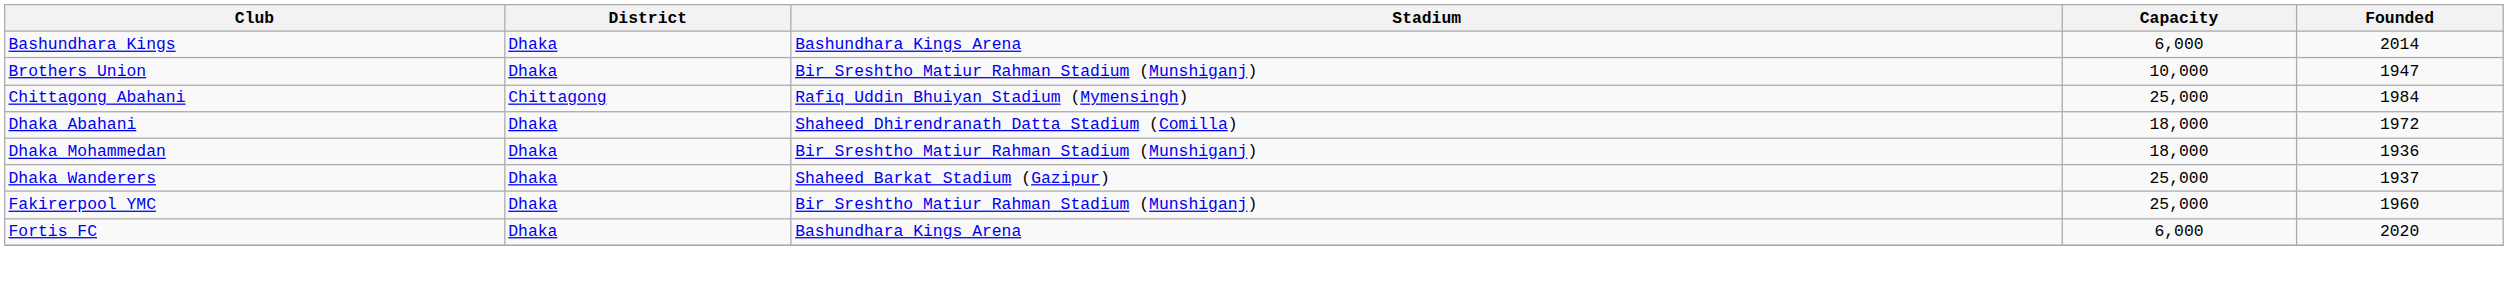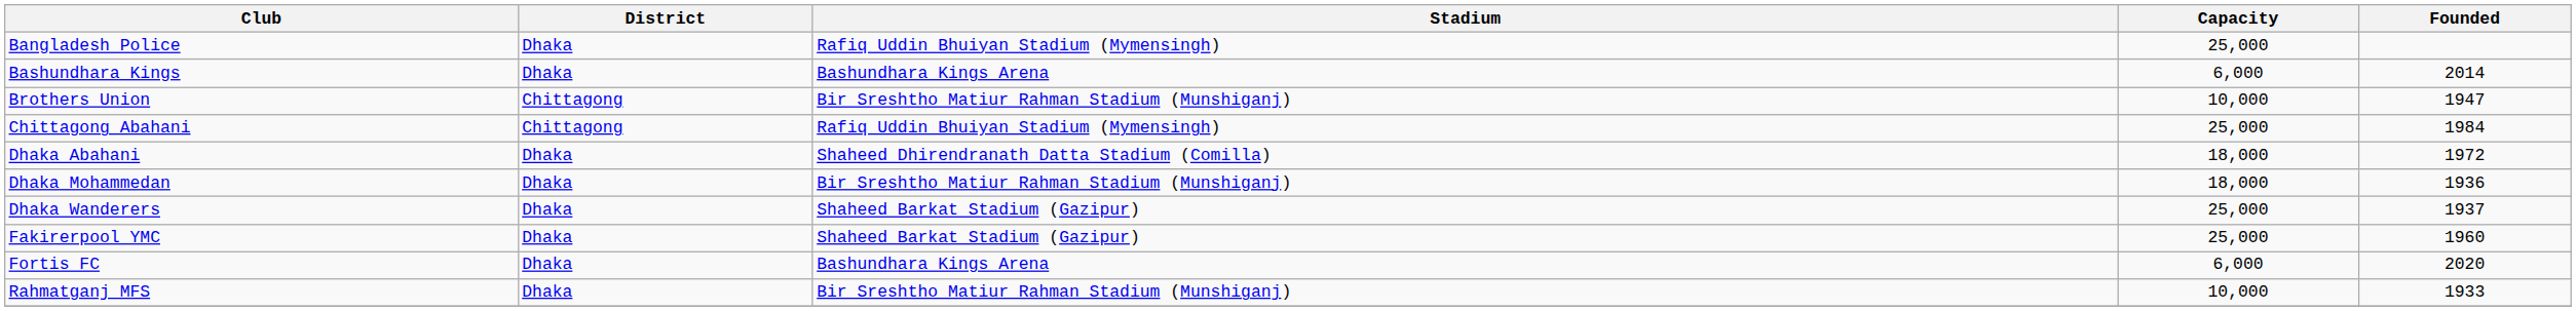 <table class="wikitable sortable" style="width:100%; text-align:left">
 <tr>
 <th>Club</th>
 <th>District</th>
 <th>Stadium</th>
 <th>Capacity</th>
 <th>Founded</th>
+</tr>
+<tr>
+<td><a href='#'>Bangladesh Police</a></td>
+<td><a href='#'>Dhaka</a></td>
+<td><a href='#'>Rafiq Uddin Bhuiyan Stadium</a> (<a href='#'>Mymensingh</a>)</td>
+<td align="center">25,000</td>
+<td align="center"></td>
 </tr>
 <tr>
 <td><a href='#'>Bashundhara Kings</a></td>
 <td><a href='#'>Dhaka</a></td>
 <td><a href='#'>Bashundhara Kings Arena</a></td>
 <td align="center">6,000</td>
 <td align="center">2014</td>
 </tr>
 <tr>
 <td><a href='#'>Brothers Union</a></td>
-<td><a href='#'>Dhaka</a></td>
+<td><a href='#'>Chittagong</a></td>
 <td><a href='#'>Bir Sreshtho Matiur Rahman Stadium</a> (<a href='#'>Munshiganj</a>)</td>
 <td align="center">10,000</td>
 <td align="center">1947</td>
 </tr>
 <tr>
 <td><a href='#'>Chittagong Abahani</a></td>
 <td><a href='#'>Chittagong</a></td>
 <td><a href='#'>Rafiq Uddin Bhuiyan Stadium</a> (<a href='#'>Mymensingh</a>)</td>
 <td align="center">25,000</td>
 <td align="center">1984</td>
 </tr>
 <tr>
 <td><a href='#'>Dhaka Abahani</a></td>
 <td><a href='#'>Dhaka</a></td>
 <td><a href='#'>Shaheed Dhirendranath Datta Stadium</a> (<a href='#'>Comilla</a>)</td>
 <td align="center">18,000</td>
 <td align="center">1972</td>
 </tr>
 <tr>
 <td><a href='#'>Dhaka Mohammedan</a></td>
 <td><a href='#'>Dhaka</a></td>
 <td><a href='#'>Bir Sreshtho Matiur Rahman Stadium</a> (<a href='#'>Munshiganj</a>)</td>
 <td align="center">18,000</td>
 <td align="center">1936</td>
 </tr>
 <tr>
 <td><a href='#'>Dhaka Wanderers</a></td>
 <td><a href='#'>Dhaka</a></td>
 <td><a href='#'>Shaheed Barkat Stadium</a> (<a href='#'>Gazipur</a>)</td>
 <td align="center">25,000</td>
 <td align="center">1937</td>
 </tr>
 <tr>
 <td><a href='#'>Fakirerpool YMC</a></td>
 <td><a href='#'>Dhaka</a></td>
-<td><a href='#'>Bir Sreshtho Matiur Rahman Stadium</a> (<a href='#'>Munshiganj</a>)</td>
+<td><a href='#'>Shaheed Barkat Stadium</a> (<a href='#'>Gazipur</a>)</td>
 <td align="center">25,000</td>
 <td align="center">1960</td>
 </tr>
 <tr>
 <td><a href='#'>Fortis FC</a></td>
 <td><a href='#'>Dhaka</a></td>
 <td><a href='#'>Bashundhara Kings Arena</a></td>
 <td align="center">6,000</td>
 <td align="center">2020</td>
 </tr>
 <tr>
+<td><a href='#'>Rahmatganj MFS</a></td>
+<td><a href='#'>Dhaka</a></td>
+<td><a href='#'>Bir Sreshtho Matiur Rahman Stadium</a> (<a href='#'>Munshiganj</a>)</td>
+<td align="center">10,000</td>
+<td align="center">1933</td>
+</tr>
+<tr>
 </tr>
 </table>
